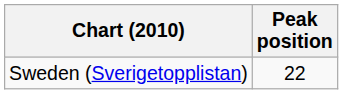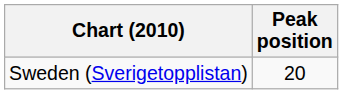 <table class="wikitable">
 <tr>
 <th>Chart (2010)</th>
 <th>Peak<br>position</th>
 </tr>
 <tr>
 <td>Sweden (<a href='#'>Sverigetopplistan</a>)</td>
-<td style="text-align:center;">22</td>
+<td style="text-align:center;">20</td>
 </tr>
 </table>
